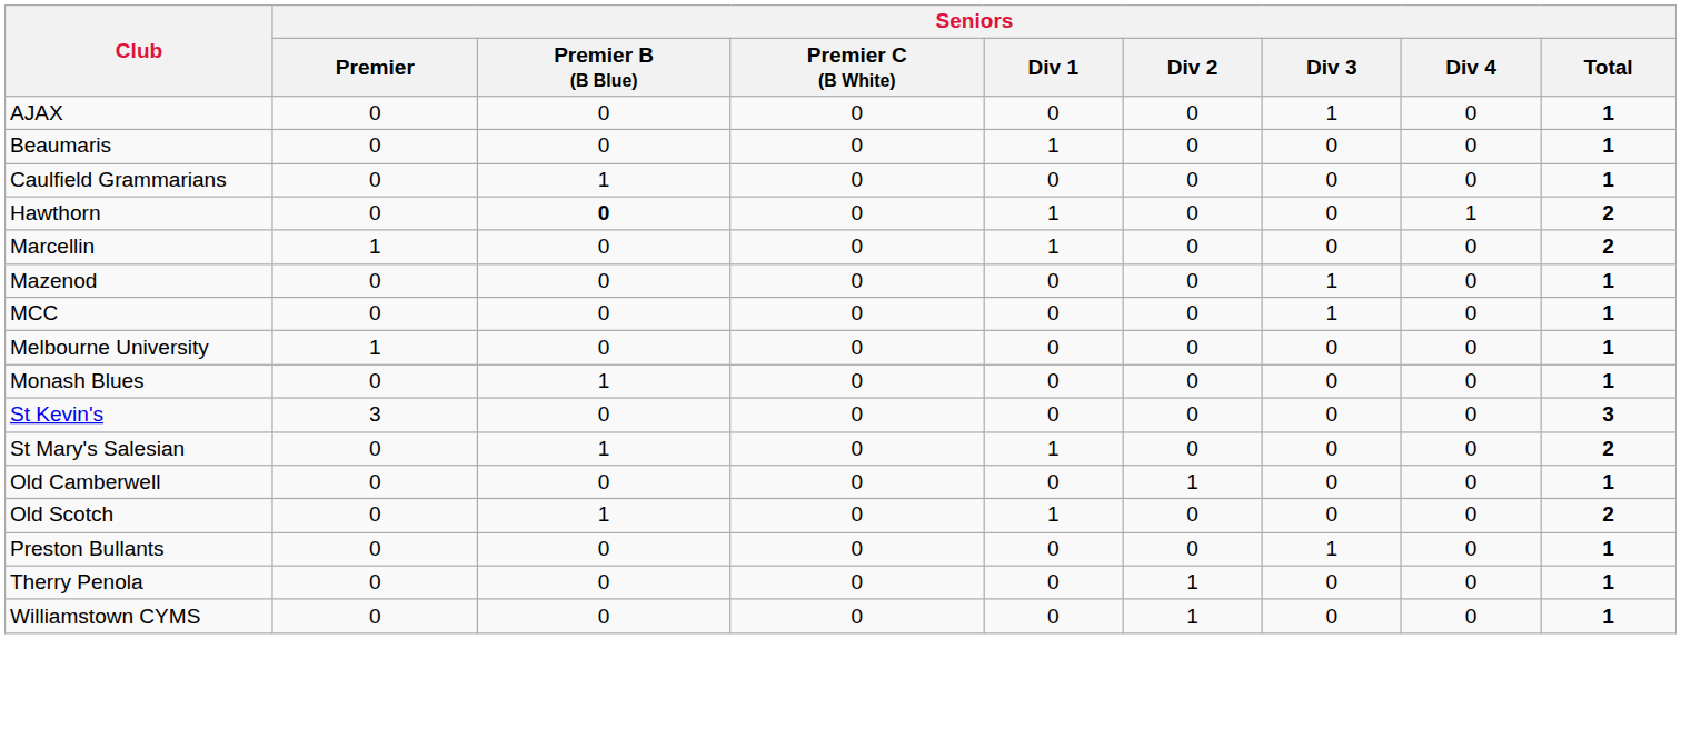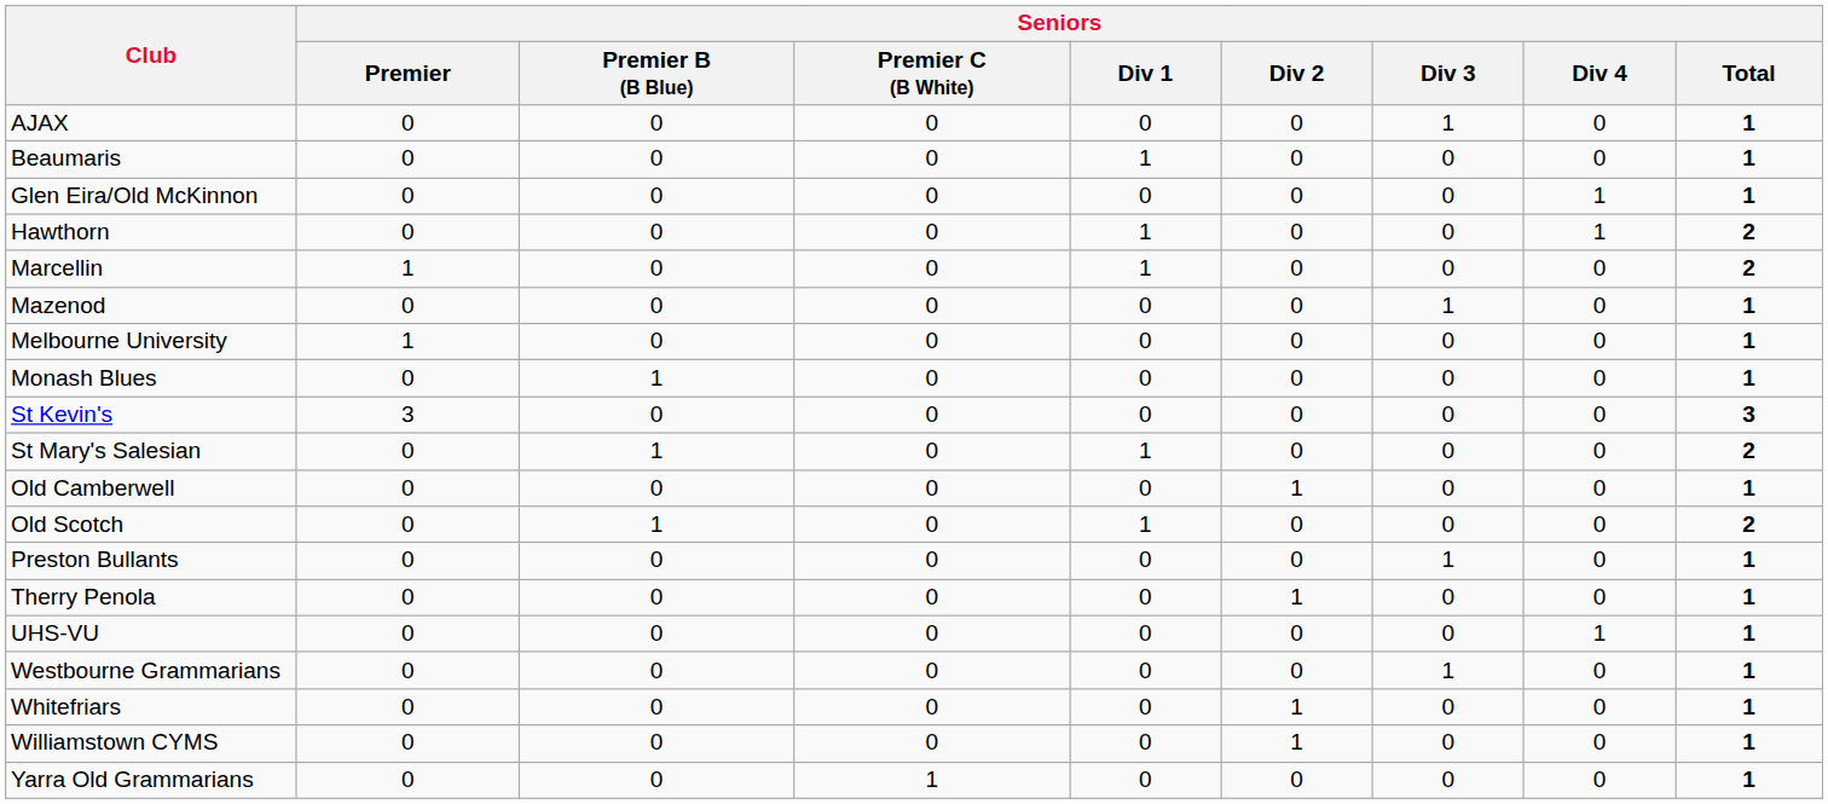 <table class="wikitable sortable" style="width:100%;">
 <tr>
 <th rowspan=2; style="color:crimson; width:195px;">Club</th>
 <th style="color:crimson" colspan="8">Seniors</th>
 </tr>
 <tr>
 <th>Premier</th>
 <th>Premier B <br> <small> (B Blue) </small></th>
 <th>Premier C <br> <small> (B White) </small></th>
 <th>Div 1</th>
 <th>Div 2</th>
 <th>Div 3</th>
 <th>Div 4</th>
 <th>Total</th>
 </tr>
 <tr>
 <td>AJAX</td>
 <td style="text-align:center;">0</td>
 <td style="text-align:center;">0</td>
 <td style="text-align:center;">0</td>
 <td style="text-align:center;">0</td>
 <td style="text-align:center;">0</td>
 <td style="text-align:center;">1</td>
 <td style="text-align:center;">0</td>
 <td style="text-align:center;"><strong>1</strong></td>
 </tr>
 <tr>
 <td>Beaumaris</td>
 <td style="text-align:center;">0</td>
 <td style="text-align:center;">0</td>
 <td style="text-align:center;">0</td>
 <td style="text-align:center;">1</td>
 <td style="text-align:center;">0</td>
 <td style="text-align:center;">0</td>
 <td style="text-align:center;">0</td>
 <td style="text-align:center;"><strong>1</strong></td>
 </tr>
 <tr>
-<td>Caulfield Grammarians</td>
-<td style="text-align:center;">0</td>
-<td style="text-align:center;">1</td>
+<td>Glen Eira/Old McKinnon</td>
 <td style="text-align:center;">0</td>
 <td style="text-align:center;">0</td>
 <td style="text-align:center;">0</td>
 <td style="text-align:center;">0</td>
 <td style="text-align:center;">0</td>
+<td style="text-align:center;">0</td>
+<td style="text-align:center;">1</td>
 <td style="text-align:center;"><strong>1</strong></td>
 </tr>
 <tr>
 <td>Hawthorn</td>
 <td style="text-align:center;">0</td>
-<td style="text-align:center;"><strong>0</strong></td>
+<td style="text-align:center;">0</td>
 <td style="text-align:center;">0</td>
 <td style="text-align:center;">1</td>
 <td style="text-align:center;">0</td>
 <td style="text-align:center;">0</td>
 <td style="text-align:center;">1</td>
 <td style="text-align:center;"><strong>2</strong></td>
 </tr>
 <tr>
 <td>Marcellin</td>
 <td style="text-align:center;">1</td>
 <td style="text-align:center;">0</td>
 <td style="text-align:center;">0</td>
 <td style="text-align:center;">1</td>
 <td style="text-align:center;">0</td>
 <td style="text-align:center;">0</td>
 <td style="text-align:center;">0</td>
 <td style="text-align:center;"><strong>2</strong></td>
 </tr>
 <tr>
 <td>Mazenod</td>
-<td style="text-align:center;">0</td>
-<td style="text-align:center;">0</td>
-<td style="text-align:center;">0</td>
-<td style="text-align:center;">0</td>
-<td style="text-align:center;">0</td>
-<td style="text-align:center;">1</td>
-<td style="text-align:center;">0</td>
-<td style="text-align:center;"><strong>1</strong></td>
-</tr>
-<tr>
-<td>MCC</td>
 <td style="text-align:center;">0</td>
 <td style="text-align:center;">0</td>
 <td style="text-align:center;">0</td>
 <td style="text-align:center;">0</td>
 <td style="text-align:center;">0</td>
 <td style="text-align:center;">1</td>
 <td style="text-align:center;">0</td>
 <td style="text-align:center;"><strong>1</strong></td>
 </tr>
 <tr>
 <td>Melbourne University</td>
 <td style="text-align:center;">1</td>
 <td style="text-align:center;">0</td>
 <td style="text-align:center;">0</td>
 <td style="text-align:center;">0</td>
 <td style="text-align:center;">0</td>
 <td style="text-align:center;">0</td>
 <td style="text-align:center;">0</td>
 <td style="text-align:center;"><strong>1</strong></td>
 </tr>
 <tr>
 <td>Monash Blues</td>
 <td style="text-align:center;">0</td>
 <td style="text-align:center;">1</td>
 <td style="text-align:center;">0</td>
 <td style="text-align:center;">0</td>
 <td style="text-align:center;">0</td>
 <td style="text-align:center;">0</td>
 <td style="text-align:center;">0</td>
 <td style="text-align:center;"><strong>1</strong></td>
 </tr>
 <tr>
 <td><a href='#'>St Kevin's</a></td>
 <td style="text-align:center;">3</td>
 <td style="text-align:center;">0</td>
 <td style="text-align:center;">0</td>
 <td style="text-align:center;">0</td>
 <td style="text-align:center;">0</td>
 <td style="text-align:center;">0</td>
 <td style="text-align:center;">0</td>
 <td style="text-align:center;"><strong>3</strong></td>
 </tr>
 <tr>
 <td>St Mary's Salesian</td>
 <td style="text-align:center;">0</td>
 <td style="text-align:center;">1</td>
 <td style="text-align:center;">0</td>
 <td style="text-align:center;">1</td>
 <td style="text-align:center;">0</td>
 <td style="text-align:center;">0</td>
 <td style="text-align:center;">0</td>
 <td style="text-align:center;"><strong>2</strong></td>
 </tr>
 <tr>
 <td>Old Camberwell</td>
 <td style="text-align:center;">0</td>
 <td style="text-align:center;">0</td>
 <td style="text-align:center;">0</td>
 <td style="text-align:center;">0</td>
 <td style="text-align:center;">1</td>
 <td style="text-align:center;">0</td>
 <td style="text-align:center;">0</td>
 <td style="text-align:center;"><strong>1</strong></td>
 </tr>
 <tr>
 <td>Old Scotch</td>
 <td style="text-align:center;">0</td>
 <td style="text-align:center;">1</td>
 <td style="text-align:center;">0</td>
 <td style="text-align:center;">1</td>
 <td style="text-align:center;">0</td>
 <td style="text-align:center;">0</td>
 <td style="text-align:center;">0</td>
 <td style="text-align:center;"><strong>2</strong></td>
 </tr>
 <tr>
 <td>Preston Bullants</td>
 <td style="text-align:center;">0</td>
 <td style="text-align:center;">0</td>
 <td style="text-align:center;">0</td>
 <td style="text-align:center;">0</td>
 <td style="text-align:center;">0</td>
 <td style="text-align:center;">1</td>
 <td style="text-align:center;">0</td>
 <td style="text-align:center;"><strong>1</strong></td>
 </tr>
 <tr>
 <td>Therry Penola</td>
 <td style="text-align:center;">0</td>
 <td style="text-align:center;">0</td>
 <td style="text-align:center;">0</td>
 <td style="text-align:center;">0</td>
 <td style="text-align:center;">1</td>
 <td style="text-align:center;">0</td>
 <td style="text-align:center;">0</td>
 <td style="text-align:center;"><strong>1</strong></td>
 </tr>
 <tr>
+<td>UHS-VU</td>
+<td style="text-align:center;">0</td>
+<td style="text-align:center;">0</td>
+<td style="text-align:center;">0</td>
+<td style="text-align:center;">0</td>
+<td style="text-align:center;">0</td>
+<td style="text-align:center;">0</td>
+<td style="text-align:center;">1</td>
+<td style="text-align:center;"><strong>1</strong></td>
+</tr>
+<tr>
+<td>Westbourne Grammarians</td>
+<td style="text-align:center;">0</td>
+<td style="text-align:center;">0</td>
+<td style="text-align:center;">0</td>
+<td style="text-align:center;">0</td>
+<td style="text-align:center;">0</td>
+<td style="text-align:center;">1</td>
+<td style="text-align:center;">0</td>
+<td style="text-align:center;"><strong>1</strong></td>
+</tr>
+<tr>
+<td>Whitefriars</td>
+<td style="text-align:center;">0</td>
+<td style="text-align:center;">0</td>
+<td style="text-align:center;">0</td>
+<td style="text-align:center;">0</td>
+<td style="text-align:center;">1</td>
+<td style="text-align:center;">0</td>
+<td style="text-align:center;">0</td>
+<td style="text-align:center;"><strong>1</strong></td>
+</tr>
+<tr>
 <td>Williamstown CYMS</td>
 <td style="text-align:center;">0</td>
 <td style="text-align:center;">0</td>
 <td style="text-align:center;">0</td>
 <td style="text-align:center;">0</td>
 <td style="text-align:center;">1</td>
 <td style="text-align:center;">0</td>
 <td style="text-align:center;">0</td>
 <td style="text-align:center;"><strong>1</strong></td>
 </tr>
+<tr>
+<td>Yarra Old Grammarians</td>
+<td style="text-align:center;">0</td>
+<td style="text-align:center;">0</td>
+<td style="text-align:center;">1</td>
+<td style="text-align:center;">0</td>
+<td style="text-align:center;">0</td>
+<td style="text-align:center;">0</td>
+<td style="text-align:center;">0</td>
+<td style="text-align:center;"><strong>1</strong></td>
+</tr>
 </table>
